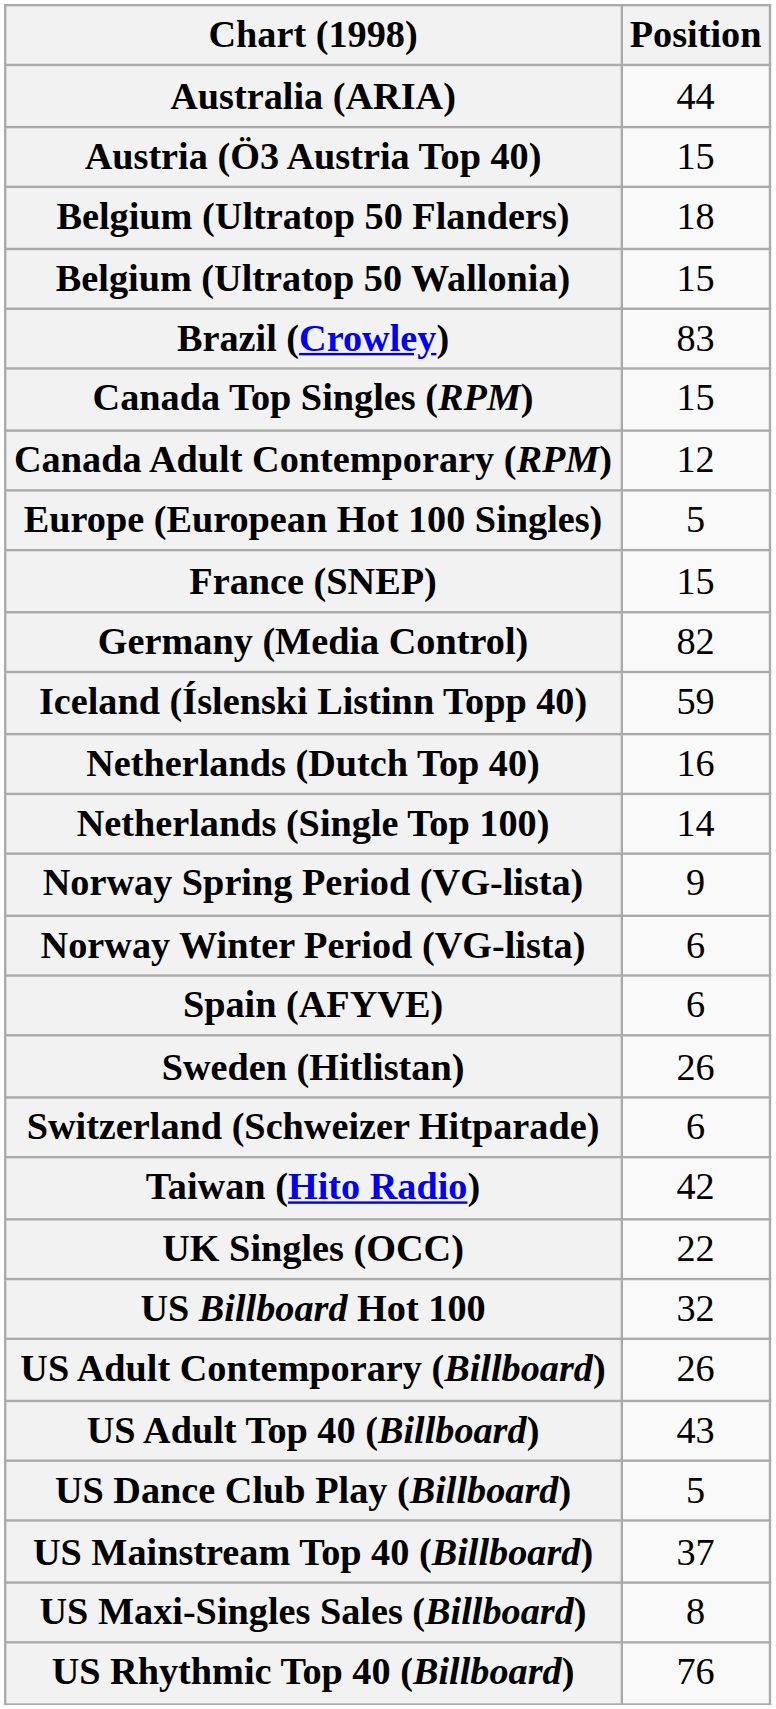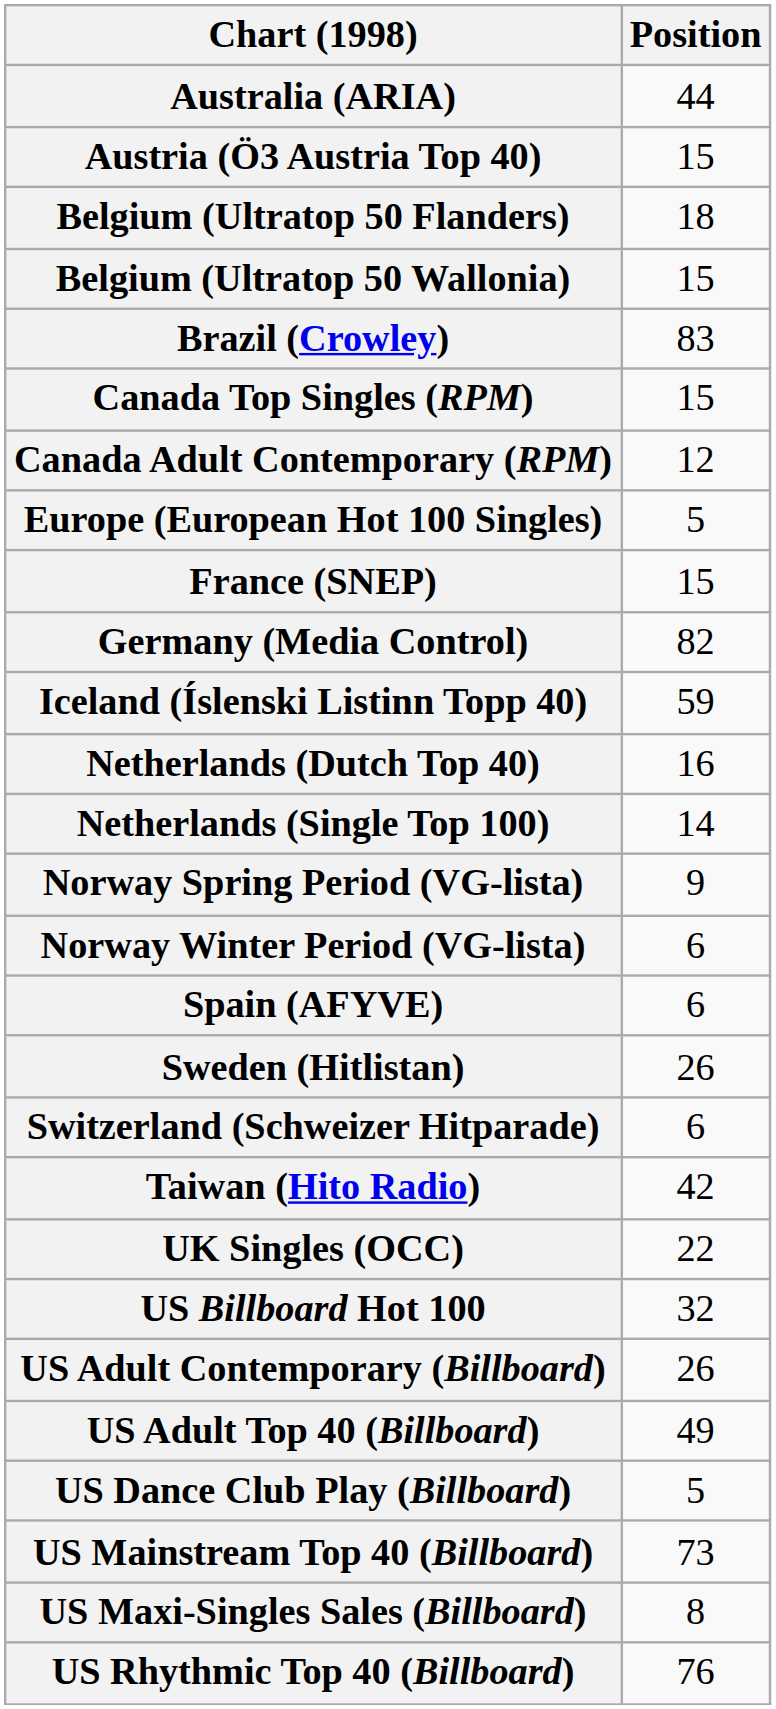 <table class="wikitable sortable plainrowheaders" style="text-align:center">
 <tr>
 <th scope="col">Chart (1998)</th>
 <th scope="col">Position</th>
 </tr>
 <tr>
 <th scope="row">Australia (ARIA)</th>
 <td>44</td>
 </tr>
 <tr>
 <th scope="row">Austria (Ö3 Austria Top 40)</th>
 <td>15</td>
 </tr>
 <tr>
 <th scope="row">Belgium (Ultratop 50 Flanders)</th>
 <td>18</td>
 </tr>
 <tr>
 <th scope="row">Belgium (Ultratop 50 Wallonia)</th>
 <td>15</td>
 </tr>
 <tr>
 <th scope="row">Brazil (<a href='#'>Crowley</a>)</th>
 <td>83</td>
 </tr>
 <tr>
 <th scope="row">Canada Top Singles (<em>RPM</em>)</th>
 <td>15</td>
 </tr>
 <tr>
 <th scope="row">Canada Adult Contemporary (<em>RPM</em>)</th>
 <td>12</td>
 </tr>
 <tr>
 <th scope="row">Europe (European Hot 100 Singles)</th>
 <td>5</td>
 </tr>
 <tr>
 <th scope="row">France (SNEP)</th>
 <td>15</td>
 </tr>
 <tr>
 <th scope="row">Germany (Media Control)</th>
 <td>82</td>
 </tr>
 <tr>
 <th scope="row">Iceland (Íslenski Listinn Topp 40)</th>
 <td>59</td>
 </tr>
 <tr>
 <th scope="row">Netherlands (Dutch Top 40)</th>
 <td>16</td>
 </tr>
 <tr>
 <th scope="row">Netherlands (Single Top 100)</th>
 <td>14</td>
 </tr>
 <tr>
 <th scope="row">Norway Spring Period (VG-lista)</th>
 <td>9</td>
 </tr>
 <tr>
 <th scope="row">Norway Winter Period (VG-lista)</th>
 <td>6</td>
 </tr>
 <tr>
 <th scope="row">Spain (AFYVE)</th>
 <td>6</td>
 </tr>
 <tr>
 <th scope="row">Sweden (Hitlistan)</th>
 <td>26</td>
 </tr>
 <tr>
 <th scope="row">Switzerland (Schweizer Hitparade)</th>
 <td>6</td>
 </tr>
 <tr>
 <th scope="row">Taiwan (<a href='#'>Hito Radio</a>)</th>
 <td>42</td>
 </tr>
 <tr>
 <th scope="row">UK Singles (OCC)</th>
 <td>22</td>
 </tr>
 <tr>
 <th scope="row">US <em>Billboard</em> Hot 100</th>
 <td>32</td>
 </tr>
 <tr>
 <th scope="row">US Adult Contemporary (<em>Billboard</em>)</th>
 <td>26</td>
 </tr>
 <tr>
 <th scope="row">US Adult Top 40 (<em>Billboard</em>)</th>
-<td>43</td>
+<td>49</td>
 </tr>
 <tr>
 <th scope="row">US Dance Club Play (<em>Billboard</em>)</th>
 <td>5</td>
 </tr>
 <tr>
 <th scope="row">US Mainstream Top 40 (<em>Billboard</em>)</th>
-<td>37</td>
+<td>73</td>
 </tr>
 <tr>
 <th scope="row">US Maxi-Singles Sales (<em>Billboard</em>)</th>
 <td>8</td>
 </tr>
 <tr>
 <th scope="row">US Rhythmic Top 40 (<em>Billboard</em>)</th>
 <td>76</td>
 </tr>
 </table>
